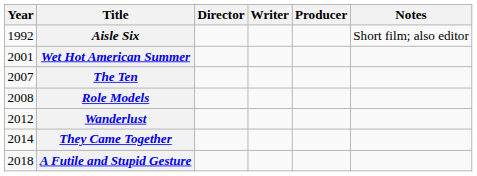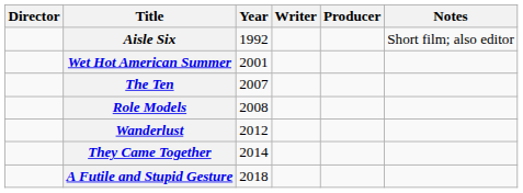 <table class="wikitable plainrowheaders">
 <tr>
+<th>Director</th>
+<th>Title</th>
 <th>Year</th>
-<th>Title</th>
-<th>Director</th>
 <th>Writer</th>
 <th>Producer</th>
 <th>Notes</th>
 </tr>
 <tr>
+<td></td>
+<th scope="row"><em>Aisle Six</em></th>
 <td>1992</td>
-<th scope="row"><em>Aisle Six</em></th>
-<td></td>
 <td></td>
 <td></td>
 <td>Short film; also editor</td>
 </tr>
 <tr>
+<td></td>
+<th scope="row"><em><a href='#'>Wet Hot American Summer</a></em></th>
 <td>2001</td>
-<th scope="row"><em><a href='#'>Wet Hot American Summer</a></em></th>
-<td></td>
 <td></td>
 <td></td>
 <td></td>
 </tr>
 <tr>
+<td></td>
+<th scope="row"><em><a href='#'>The Ten</a></em></th>
 <td>2007</td>
-<th scope="row"><em><a href='#'>The Ten</a></em></th>
-<td></td>
 <td></td>
 <td></td>
 <td></td>
 </tr>
 <tr>
+<td></td>
+<th scope="row"><em><a href='#'>Role Models</a></em></th>
 <td>2008</td>
-<th scope="row"><em><a href='#'>Role Models</a></em></th>
-<td></td>
 <td></td>
 <td></td>
 <td></td>
 </tr>
 <tr>
+<td></td>
+<th scope="row"><em><a href='#'>Wanderlust</a></em></th>
 <td>2012</td>
-<th scope="row"><em><a href='#'>Wanderlust</a></em></th>
-<td></td>
 <td></td>
 <td></td>
 <td></td>
 </tr>
 <tr>
+<td></td>
+<th scope="row"><em><a href='#'>They Came Together</a></em></th>
 <td>2014</td>
-<th scope="row"><em><a href='#'>They Came Together</a></em></th>
-<td></td>
 <td></td>
 <td></td>
 <td></td>
 </tr>
 <tr>
+<td></td>
+<th scope="row"><em><a href='#'>A Futile and Stupid Gesture</a></em></th>
 <td>2018</td>
-<th scope="row"><em><a href='#'>A Futile and Stupid Gesture</a></em></th>
-<td></td>
 <td></td>
 <td></td>
 <td></td>
 </tr>
 </table>
